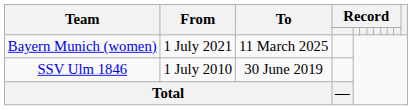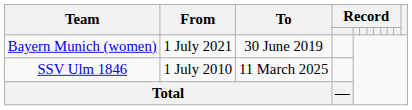 <table class="wikitable" style="text-align: center">
 <tr>
 <th rowspan="2">Team</th>
 <th rowspan="2">From</th>
 <th rowspan="2">To</th>
 <th colspan="8">Record</th>
 <th rowspan="2"></th>
 </tr>
 <tr>
 <th></th>
 <th></th>
 <th></th>
 <th></th>
 <th></th>
 <th></th>
 <th></th>
 <th></th>
 </tr>
 <tr>
 <td><a href='#'>Bayern Munich (women)</a></td>
 <td>1 July 2021</td>
-<td>11 March 2025<br></td>
+<td>30 June 2019<br></td>
 <td></td>
 </tr>
 <tr>
 <td><a href='#'>SSV Ulm 1846</a></td>
 <td>1 July 2010</td>
-<td>30 June 2019<br></td>
+<td>11 March 2025<br></td>
 <td></td>
 </tr>
 <tr>
 <th colspan="3">Total<br></th>
 <th>—</th>
 </tr>
 </table>
